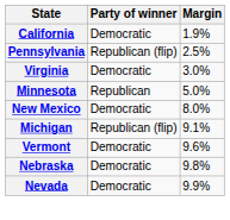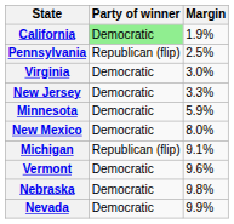 <table class="wikitable sortable">
 <tr>
 <th>State</th>
 <th>Party of winner</th>
 <th>Margin</th>
 </tr>
 <tr>
 <th><a href='#'>California</a></th>
-<td data-sort-value=-1 >Democratic</td>
+<td data-sort-value=-1  style="background: lightgreen;">Democratic</td>
 <td>1.9%</td>
 </tr>
 <tr>
 <th><a href='#'>Pennsylvania</a></th>
 <td data-sort-value=0.5 >Republican (flip)</td>
 <td>2.5%</td>
 </tr>
 <tr>
 <th><a href='#'>Virginia</a></th>
 <td data-sort-value=-1 >Democratic</td>
 <td>3.0%</td>
 </tr>
 <tr>
+<th><a href='#'>New Jersey</a></th>
+<td data-sort-value=-1 >Democratic</td>
+<td>3.3%</td>
+</tr>
+<tr>
 <th><a href='#'>Minnesota</a></th>
-<td data-sort-value=1 >Republican</td>
-<td>5.0%</td>
+<td data-sort-value=-1 >Democratic</td>
+<td>5.9%</td>
 </tr>
 <tr>
 <th><a href='#'>New Mexico</a></th>
 <td data-sort-value=-1 >Democratic</td>
 <td>8.0%</td>
 </tr>
 <tr>
 <th><a href='#'>Michigan</a></th>
 <td data-sort-value=0.5 >Republican (flip)</td>
 <td>9.1%</td>
 </tr>
 <tr>
 <th><a href='#'>Vermont</a></th>
 <td data-sort-value=-1 >Democratic</td>
 <td>9.6%</td>
 </tr>
 <tr>
 <th><a href='#'>Nebraska</a></th>
 <td data-sort-value=-1 >Democratic</td>
 <td>9.8%</td>
 </tr>
 <tr>
 <th><a href='#'>Nevada</a></th>
 <td data-sort-value=-1 >Democratic</td>
 <td>9.9%</td>
 </tr>
 </table>
